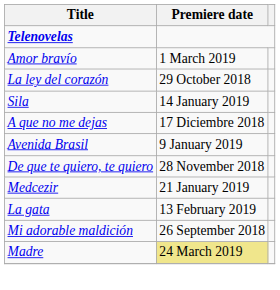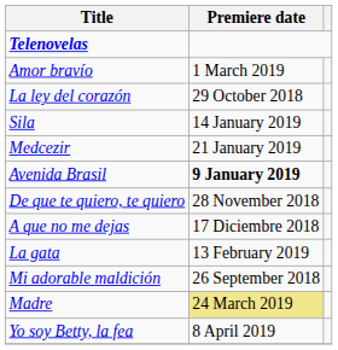 <table class="wikitable">
 <tr>
 <th>Title</th>
 <th>Premiere date</th>
 <th></th>
 </tr>
 <tr>
 <td><strong><em><a href='#'>Telenovelas</a></em></strong></td>
 </tr>
 <tr>
 <td><em><a href='#'>Amor bravío</a></em></td>
 <td>1 March 2019</td>
 <td></td>
 </tr>
 <tr>
 <td><em><a href='#'>La ley del corazón</a></em></td>
 <td>29 October 2018</td>
 <td></td>
 </tr>
 <tr>
 <td><em><a href='#'>Sila</a></em></td>
 <td>14 January 2019</td>
 <td></td>
 </tr>
 <tr>
-<td><em><a href='#'>A que no me dejas</a></em></td>
-<td>17 Diciembre 2018</td>
+<td><em><a href='#'>Medcezir</a></em></td>
+<td>21 January 2019</td>
 <td></td>
 </tr>
 <tr>
 <td><em><a href='#'>Avenida Brasil</a></em></td>
-<td>9 January 2019</td>
+<td><strong>9 January 2019</strong></td>
 <td></td>
 </tr>
 <tr>
 <td><em><a href='#'>De que te quiero, te quiero</a></em></td>
 <td>28 November 2018</td>
 <td></td>
 </tr>
 <tr>
-<td><em><a href='#'>Medcezir</a></em></td>
-<td>21 January 2019</td>
+<td><em><a href='#'>A que no me dejas</a></em></td>
+<td>17 Diciembre 2018</td>
 <td></td>
 </tr>
 <tr>
 <td><em><a href='#'>La gata</a></em></td>
 <td>13 February 2019</td>
 <td></td>
 </tr>
 <tr>
 <td><em><a href='#'>Mi adorable maldición</a></em></td>
 <td>26 September 2018</td>
 <td></td>
 </tr>
 <tr>
 <td><em><a href='#'>Madre</a></em></td>
 <td style="background: khaki;">24 March 2019</td>
 <td></td>
 </tr>
 <tr>
+<td><em><a href='#'>Yo soy Betty, la fea</a></em></td>
+<td>8 April 2019</td>
+<td></td>
+</tr>
+<tr>
 </tr>
 </table>
